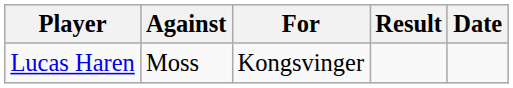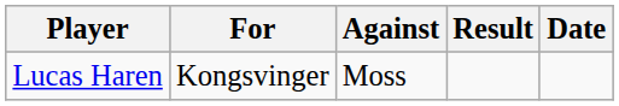 <table class="wikitable">
 <tr>
 <th>Player</th>
+<th>For</th>
 <th>Against</th>
-<th>For</th>
 <th style="text-align:center">Result</th>
 <th>Date</th>
 </tr>
 <tr>
 <td> <a href='#'>Lucas Haren</a></td>
+<td>Kongsvinger</td>
 <td>Moss</td>
-<td>Kongsvinger</td>
 <td></td>
 <td></td>
 </tr>
 </table>
